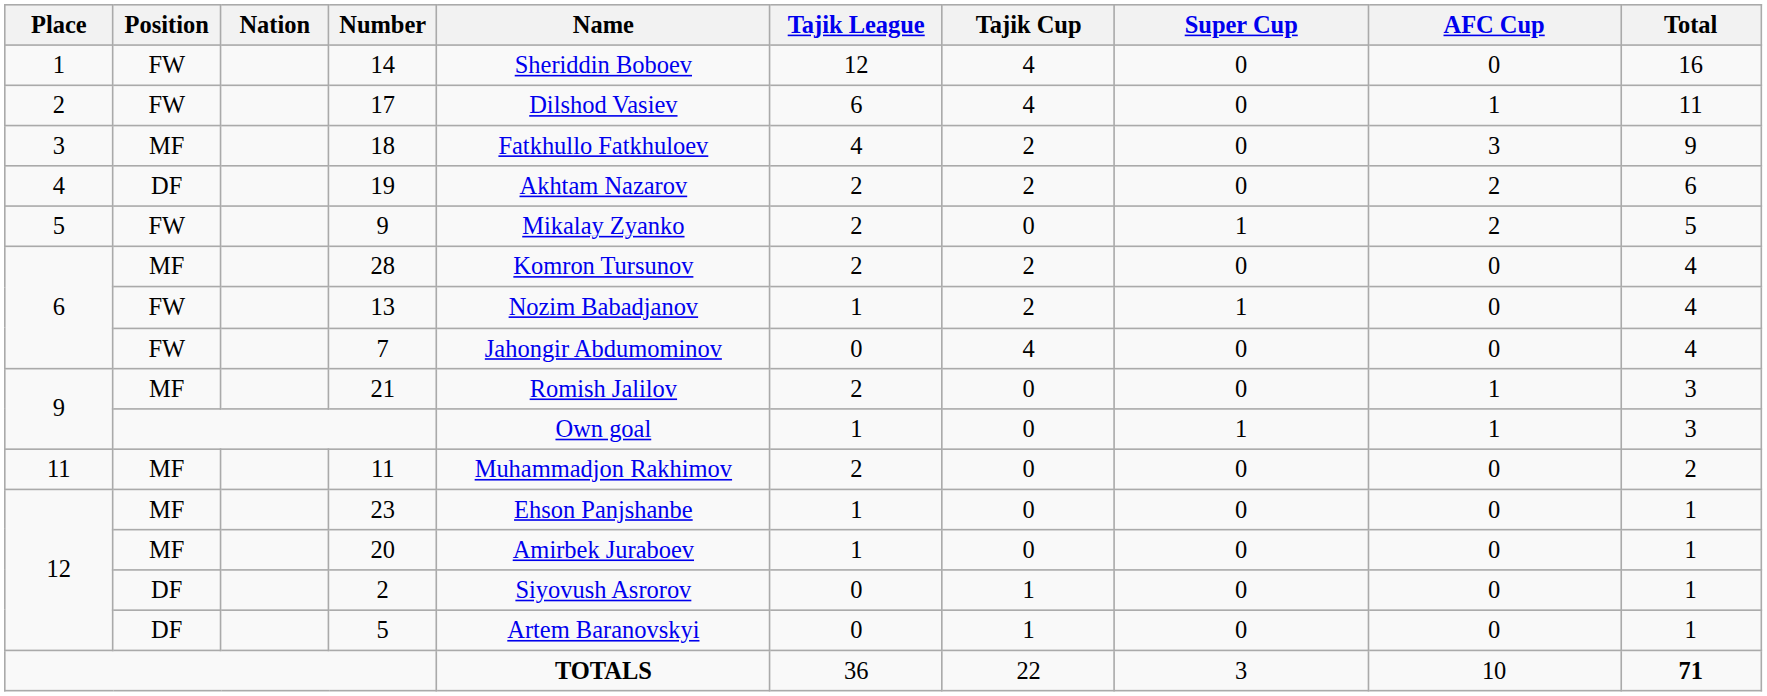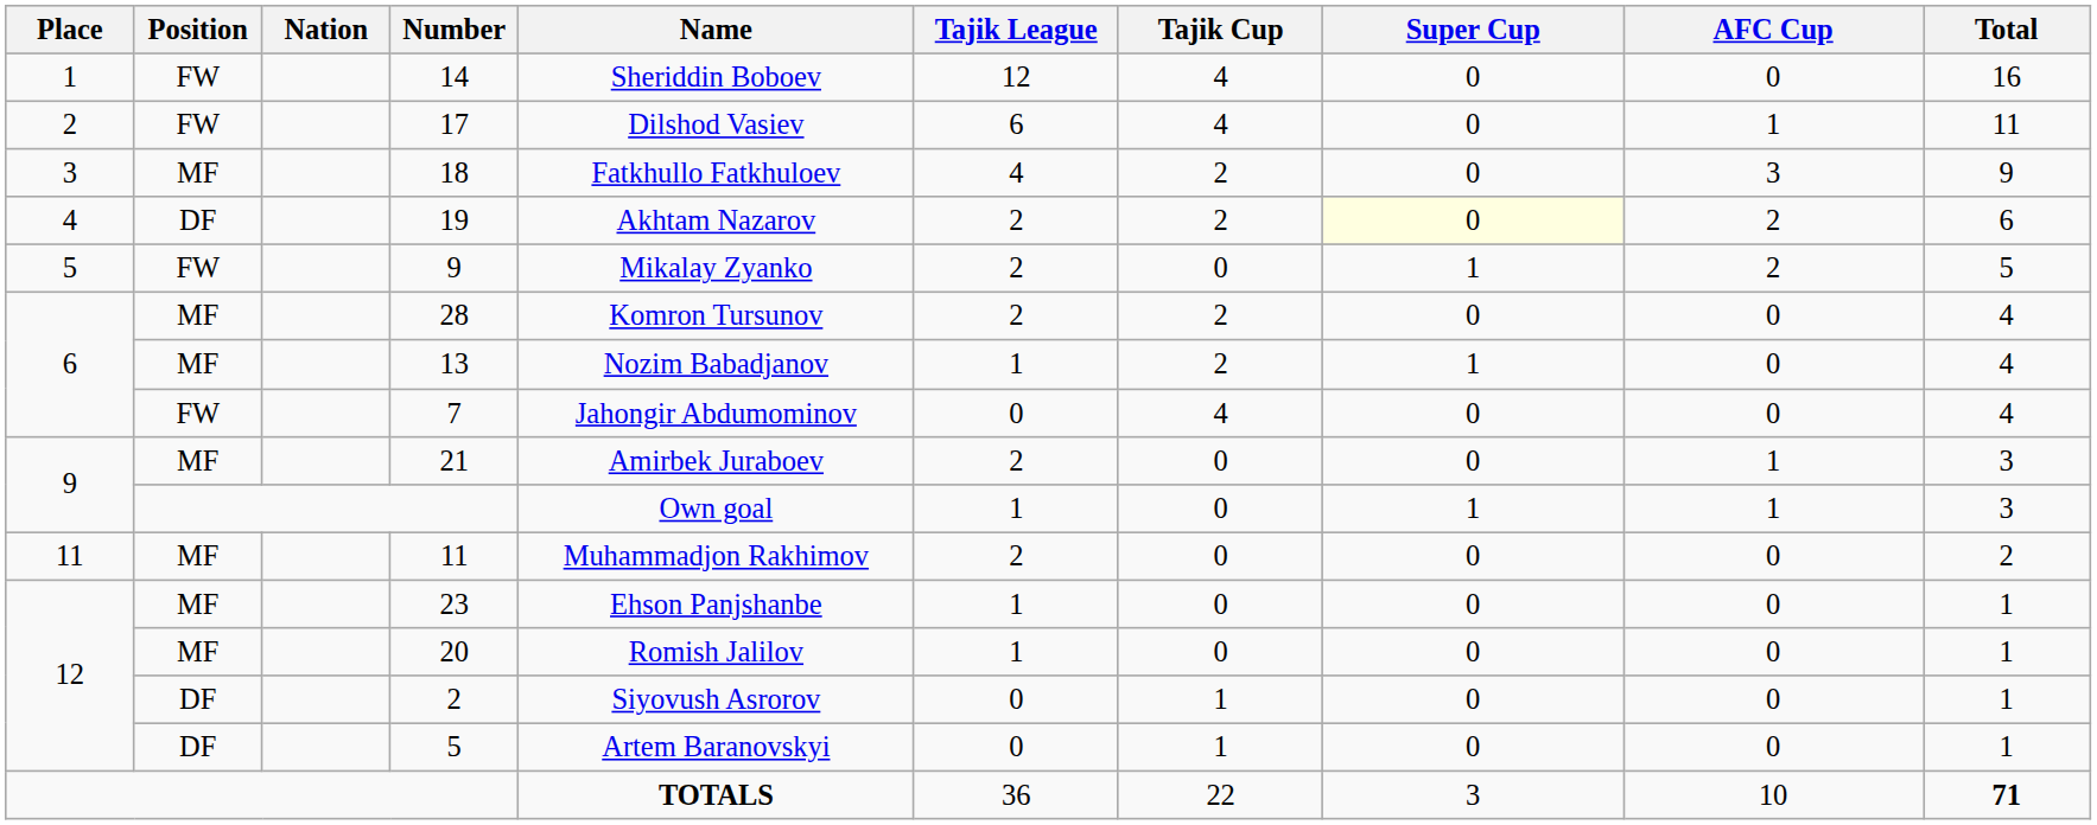 <table class="wikitable" style="font-size: 95%; text-align: center;">
 <tr>
 <th width=60>Place</th>
 <th width=60>Position</th>
 <th width=60>Nation</th>
 <th width=60>Number</th>
 <th width=200>Name</th>
 <th width=100><a href='#'>Tajik League</a></th>
 <th width=100>Tajik Cup</th>
 <th width=150><a href='#'>Super Cup</a></th>
 <th width=150><a href='#'>AFC Cup</a></th>
 <th width=80><strong>Total</strong></th>
 </tr>
 <tr>
 <td>1</td>
 <td>FW</td>
 <td></td>
 <td>14</td>
 <td><a href='#'>Sheriddin Boboev</a></td>
 <td>12</td>
 <td>4</td>
 <td>0</td>
 <td>0</td>
 <td>16</td>
 </tr>
 <tr>
 <td>2</td>
 <td>FW</td>
 <td></td>
 <td>17</td>
 <td><a href='#'>Dilshod Vasiev</a></td>
 <td>6</td>
 <td>4</td>
 <td>0</td>
 <td>1</td>
 <td>11</td>
 </tr>
 <tr>
 <td>3</td>
 <td>MF</td>
 <td></td>
 <td>18</td>
 <td><a href='#'>Fatkhullo Fatkhuloev</a></td>
 <td>4</td>
 <td>2</td>
 <td>0</td>
 <td>3</td>
 <td>9</td>
 </tr>
 <tr>
 <td>4</td>
 <td>DF</td>
 <td></td>
 <td>19</td>
 <td><a href='#'>Akhtam Nazarov</a></td>
 <td>2</td>
 <td>2</td>
-<td>0</td>
+<td style="background: lightyellow;">0</td>
 <td>2</td>
 <td>6</td>
 </tr>
 <tr>
 <td>5</td>
 <td>FW</td>
 <td></td>
 <td>9</td>
 <td><a href='#'>Mikalay Zyanko</a></td>
 <td>2</td>
 <td>0</td>
 <td>1</td>
 <td>2</td>
 <td>5</td>
 </tr>
 <tr>
 <td rowspan="3">6</td>
 <td>MF</td>
 <td></td>
 <td>28</td>
 <td><a href='#'>Komron Tursunov</a></td>
 <td>2</td>
 <td>2</td>
 <td>0</td>
 <td>0</td>
 <td>4</td>
 </tr>
 <tr>
-<td>FW</td>
+<td>MF</td>
 <td></td>
 <td>13</td>
 <td><a href='#'>Nozim Babadjanov</a></td>
 <td>1</td>
 <td>2</td>
 <td>1</td>
 <td>0</td>
 <td>4</td>
 </tr>
 <tr>
 <td>FW</td>
 <td></td>
 <td>7</td>
 <td><a href='#'>Jahongir Abdumominov</a></td>
 <td>0</td>
 <td>4</td>
 <td>0</td>
 <td>0</td>
 <td>4</td>
 </tr>
 <tr>
 <td rowspan="2">9</td>
 <td>MF</td>
 <td></td>
 <td>21</td>
-<td><a href='#'>Romish Jalilov</a></td>
+<td><a href='#'>Amirbek Juraboev</a></td>
 <td>2</td>
 <td>0</td>
 <td>0</td>
 <td>1</td>
 <td>3</td>
 </tr>
 <tr>
 <td colspan="3"></td>
 <td><a href='#'>Own goal</a></td>
 <td>1</td>
 <td>0</td>
 <td>1</td>
 <td>1</td>
 <td>3</td>
 </tr>
 <tr>
 <td>11</td>
 <td>MF</td>
 <td></td>
 <td>11</td>
 <td><a href='#'>Muhammadjon Rakhimov</a></td>
 <td>2</td>
 <td>0</td>
 <td>0</td>
 <td>0</td>
 <td>2</td>
 </tr>
 <tr>
 <td rowspan="4">12</td>
 <td>MF</td>
 <td></td>
 <td>23</td>
 <td><a href='#'>Ehson Panjshanbe</a></td>
 <td>1</td>
 <td>0</td>
 <td>0</td>
 <td>0</td>
 <td>1</td>
 </tr>
 <tr>
 <td>MF</td>
 <td></td>
 <td>20</td>
-<td><a href='#'>Amirbek Juraboev</a></td>
+<td><a href='#'>Romish Jalilov</a></td>
 <td>1</td>
 <td>0</td>
 <td>0</td>
 <td>0</td>
 <td>1</td>
 </tr>
 <tr>
 <td>DF</td>
 <td></td>
 <td>2</td>
 <td><a href='#'>Siyovush Asrorov</a></td>
 <td>0</td>
 <td>1</td>
 <td>0</td>
 <td>0</td>
 <td>1</td>
 </tr>
 <tr>
 <td>DF</td>
 <td></td>
 <td>5</td>
 <td><a href='#'>Artem Baranovskyi</a></td>
 <td>0</td>
 <td>1</td>
 <td>0</td>
 <td>0</td>
 <td>1</td>
 </tr>
 <tr>
 <td colspan="4"></td>
 <td><strong>TOTALS</strong></td>
 <td>36</td>
 <td>22</td>
 <td>3</td>
 <td>10</td>
 <td><strong>71</strong></td>
 </tr>
 </table>
